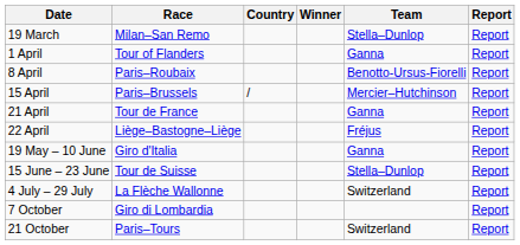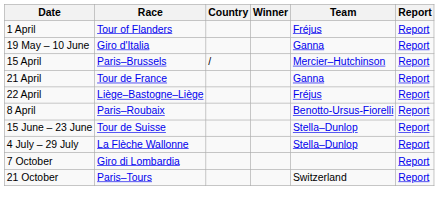 <table class=wikitable>
 <tr>
 <th>Date</th>
 <th>Race</th>
 <th>Country</th>
 <th>Winner</th>
 <th>Team</th>
 <th>Report</th>
 </tr>
 <tr>
-<td>19 March</td>
-<td><a href='#'>Milan–San Remo</a></td>
-<td></td>
-<td></td>
-<td><a href='#'>Stella–Dunlop</a></td>
-<td><a href='#'>Report</a></td>
-</tr>
-<tr>
 <td>1 April</td>
 <td><a href='#'>Tour of Flanders</a></td>
 <td></td>
 <td></td>
-<td><a href='#'>Ganna</a></td>
+<td><a href='#'>Fréjus</a></td>
 <td><a href='#'>Report</a></td>
 </tr>
 <tr>
-<td>8 April</td>
-<td><a href='#'>Paris–Roubaix</a></td>
+<td>19 May – 10 June</td>
+<td><a href='#'>Giro d'Italia</a></td>
 <td></td>
 <td></td>
-<td><a href='#'>Benotto-Ursus-Fiorelli</a></td>
+<td><a href='#'>Ganna</a></td>
 <td><a href='#'>Report</a></td>
 </tr>
 <tr>
 <td>15 April</td>
 <td><a href='#'>Paris–Brussels</a></td>
 <td>/</td>
 <td></td>
 <td><a href='#'>Mercier–Hutchinson</a></td>
 <td><a href='#'>Report</a></td>
 </tr>
 <tr>
 <td>21 April</td>
 <td><a href='#'>Tour de France</a></td>
 <td></td>
 <td></td>
 <td><a href='#'>Ganna</a></td>
 <td><a href='#'>Report</a></td>
 </tr>
 <tr>
 <td>22 April</td>
 <td><a href='#'>Liège–Bastogne–Liège</a></td>
 <td></td>
 <td></td>
 <td><a href='#'>Fréjus</a></td>
 <td><a href='#'>Report</a></td>
 </tr>
 <tr>
-<td>19 May – 10 June</td>
-<td><a href='#'>Giro d'Italia</a></td>
+<td>8 April</td>
+<td><a href='#'>Paris–Roubaix</a></td>
 <td></td>
 <td></td>
-<td><a href='#'>Ganna</a></td>
+<td><a href='#'>Benotto-Ursus-Fiorelli</a></td>
 <td><a href='#'>Report</a></td>
 </tr>
 <tr>
 <td>15 June – 23 June</td>
 <td><a href='#'>Tour de Suisse</a></td>
 <td></td>
 <td></td>
 <td><a href='#'>Stella–Dunlop</a></td>
 <td><a href='#'>Report</a></td>
 </tr>
 <tr>
 <td>4 July – 29 July</td>
 <td><a href='#'>La Flèche Wallonne</a></td>
 <td></td>
 <td></td>
-<td>Switzerland</td>
+<td><a href='#'>Stella–Dunlop</a></td>
 <td><a href='#'>Report</a></td>
 </tr>
 <tr>
 <td>7 October</td>
 <td><a href='#'>Giro di Lombardia</a></td>
 <td></td>
 <td></td>
 <td></td>
 <td><a href='#'>Report</a></td>
 </tr>
 <tr>
 <td>21 October</td>
 <td><a href='#'>Paris–Tours</a></td>
 <td></td>
 <td></td>
 <td>Switzerland</td>
 <td><a href='#'>Report</a></td>
 </tr>
 </table>
